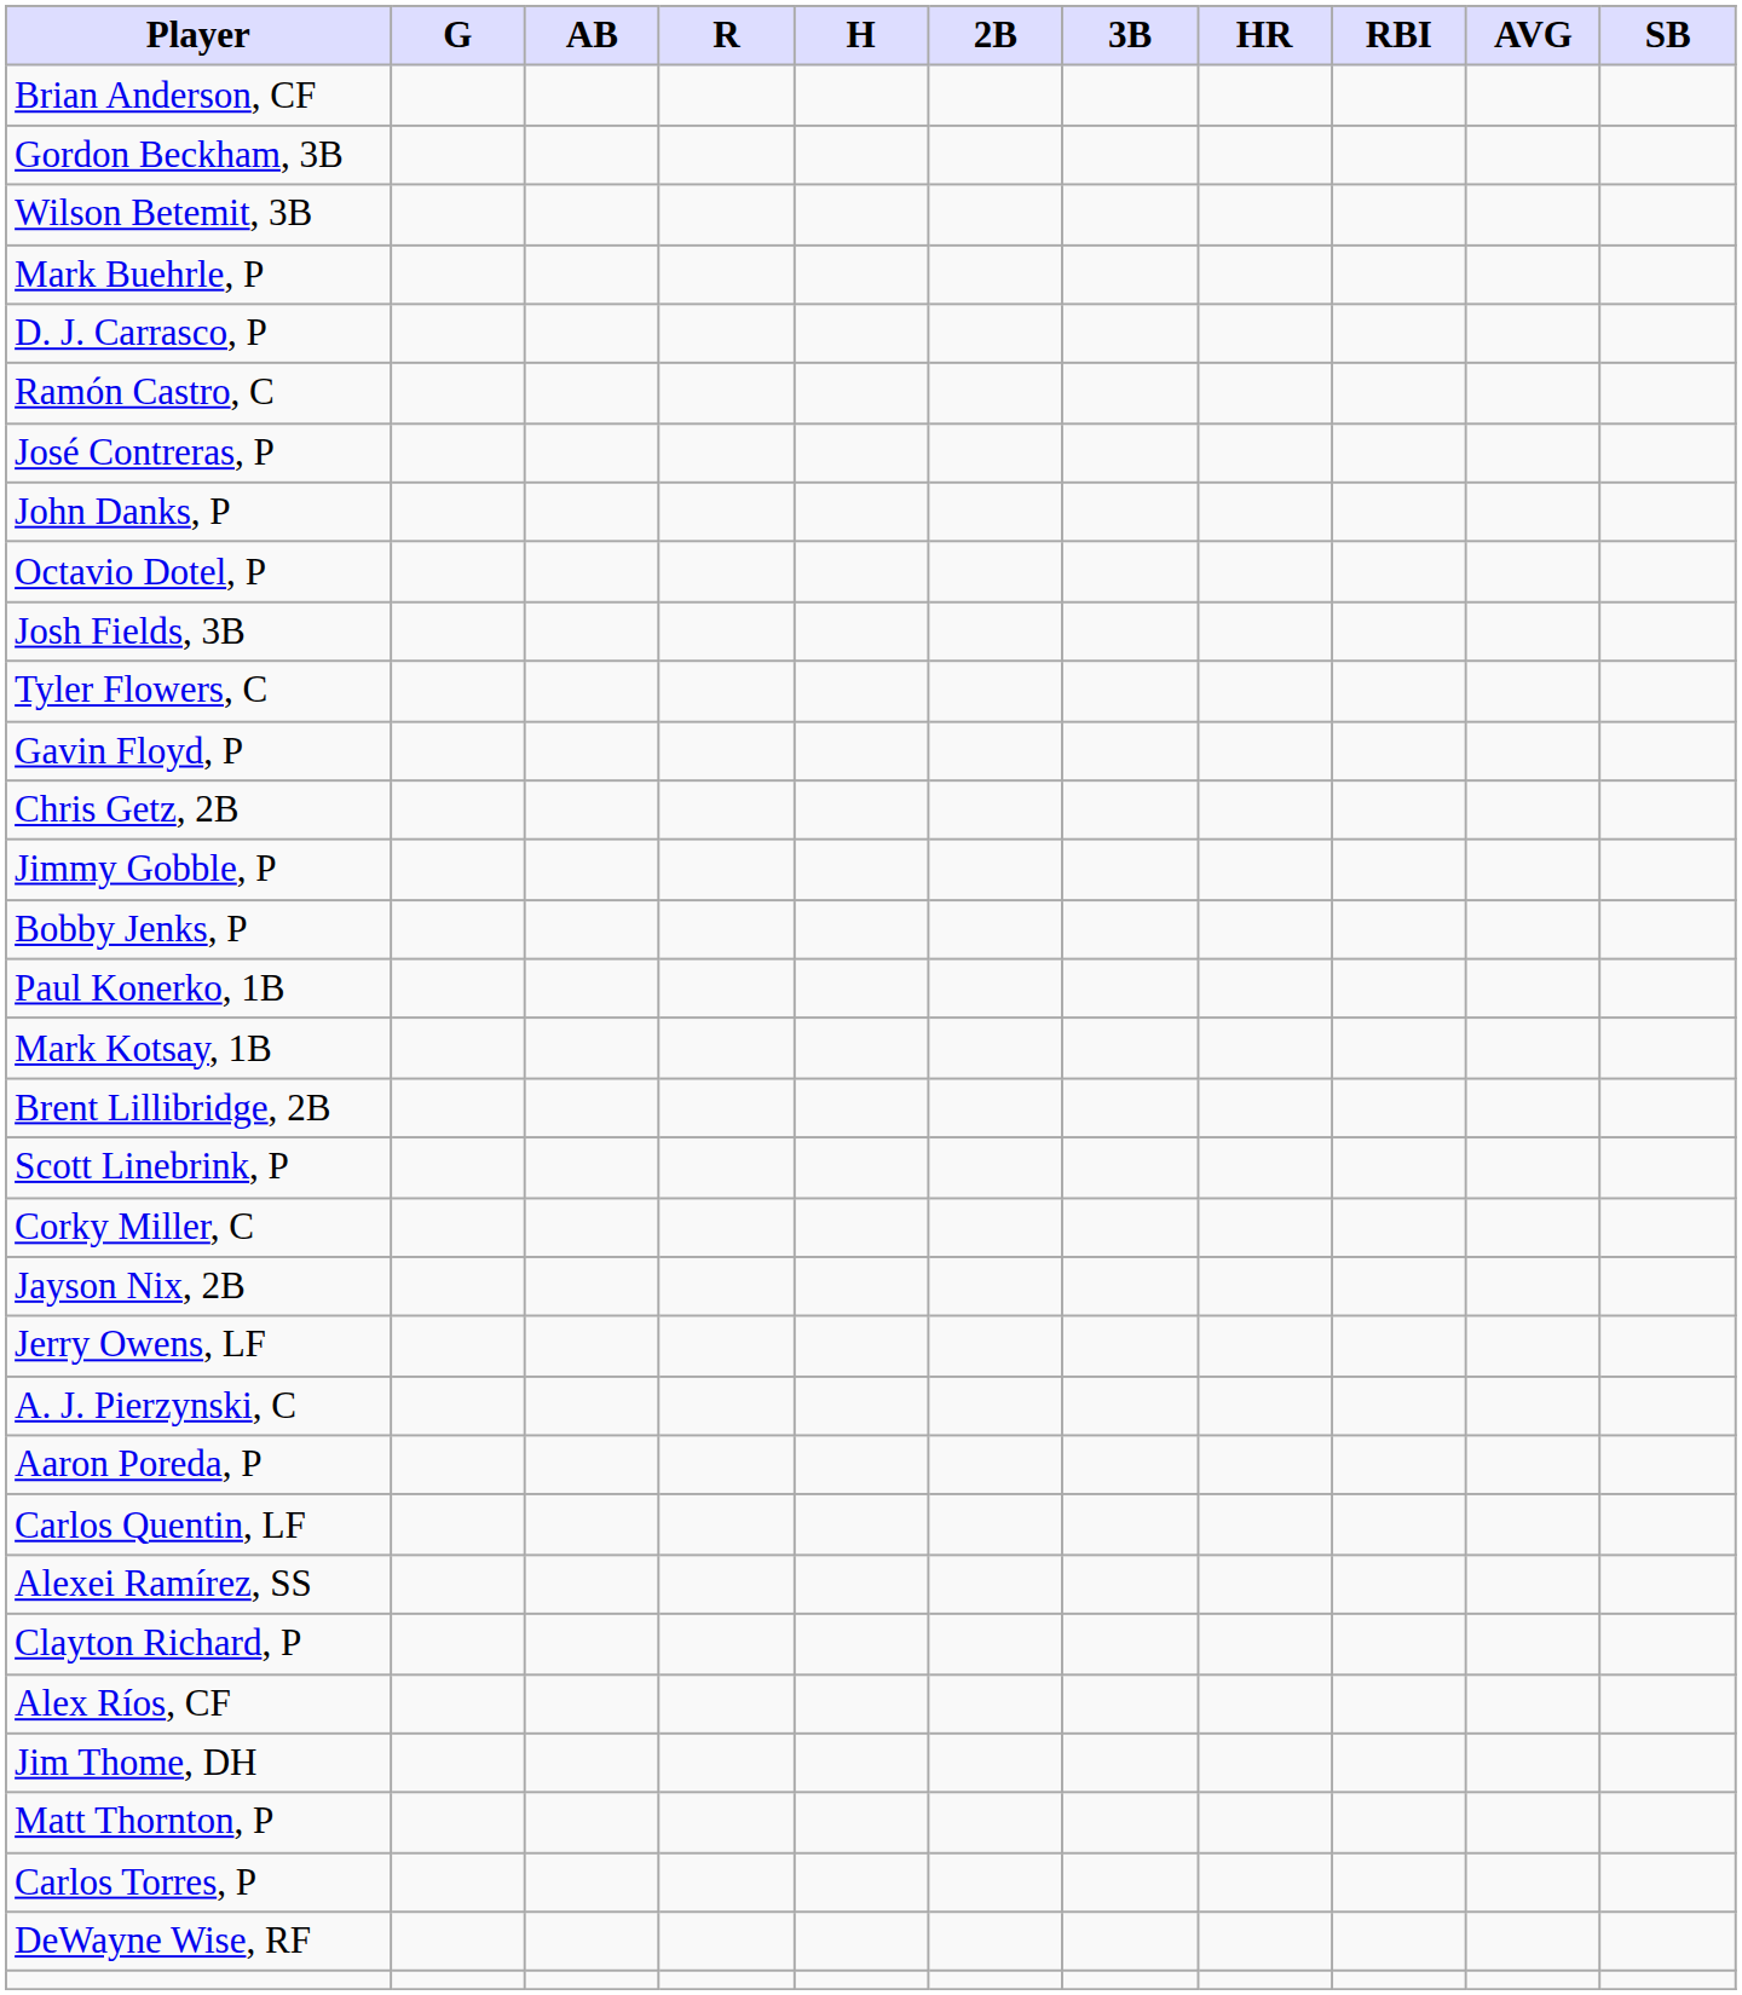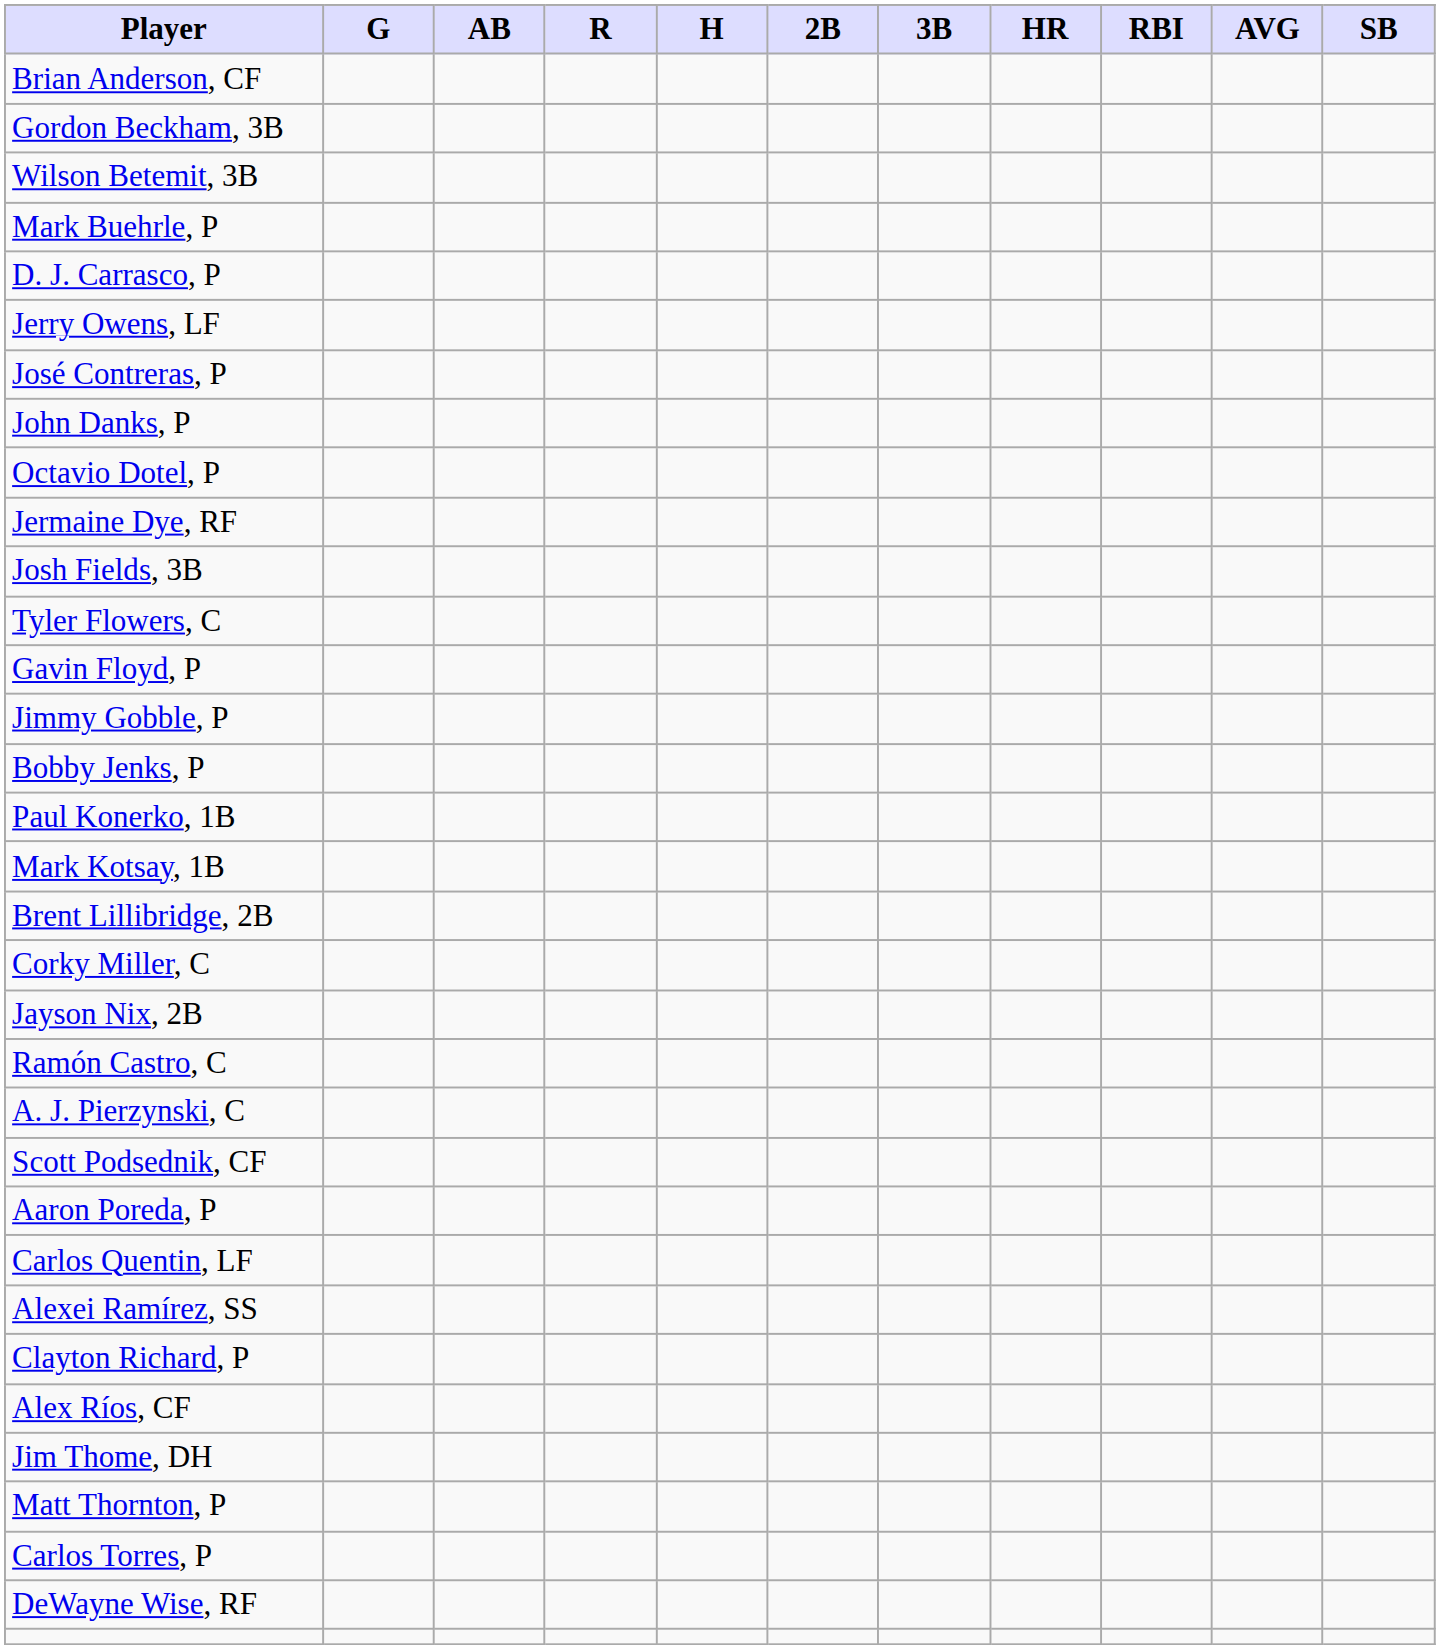 <table class="wikitable sortable">
 <tr>
 <th style="background:#ddf; width:20%;">Player</th>
 <th style="background:#ddf; width:7%;">G</th>
 <th style="background:#ddf; width:7%;">AB</th>
 <th style="background:#ddf; width:7%;">R</th>
 <th style="background:#ddf; width:7%;">H</th>
 <th style="background:#ddf; width:7%;">2B</th>
 <th style="background:#ddf; width:7%;">3B</th>
 <th style="background:#ddf; width:7%;">HR</th>
 <th style="background:#ddf; width:7%;">RBI</th>
 <th style="background:#ddf; width:7%;">AVG</th>
 <th style="background:#ddf; width:7%;">SB</th>
 </tr>
 <tr>
 <td><a href='#'>Brian Anderson</a>, CF</td>
 <td></td>
 <td></td>
 <td></td>
 <td></td>
 <td></td>
 <td></td>
 <td></td>
 <td></td>
 <td></td>
 <td></td>
 </tr>
 <tr>
 <td><a href='#'>Gordon Beckham</a>, 3B</td>
 <td></td>
 <td></td>
 <td></td>
 <td></td>
 <td></td>
 <td></td>
 <td></td>
 <td></td>
 <td></td>
 <td></td>
 </tr>
 <tr>
 <td><a href='#'>Wilson Betemit</a>, 3B</td>
 <td></td>
 <td></td>
 <td></td>
 <td></td>
 <td></td>
 <td></td>
 <td></td>
 <td></td>
 <td></td>
 <td></td>
 </tr>
 <tr>
 <td><a href='#'>Mark Buehrle</a>, P</td>
 <td></td>
 <td></td>
 <td></td>
 <td></td>
 <td></td>
 <td></td>
 <td></td>
 <td></td>
 <td></td>
 <td></td>
 </tr>
 <tr>
 <td><a href='#'>D. J. Carrasco</a>, P</td>
 <td></td>
 <td></td>
 <td></td>
 <td></td>
 <td></td>
 <td></td>
 <td></td>
 <td></td>
 <td></td>
 <td></td>
 </tr>
 <tr>
-<td><a href='#'>Ramón Castro</a>, C</td>
+<td><a href='#'>Jerry Owens</a>, LF</td>
 <td></td>
 <td></td>
 <td></td>
 <td></td>
 <td></td>
 <td></td>
 <td></td>
 <td></td>
 <td></td>
 <td></td>
 </tr>
 <tr>
 <td><a href='#'>José Contreras</a>, P</td>
 <td></td>
 <td></td>
 <td></td>
 <td></td>
 <td></td>
 <td></td>
 <td></td>
 <td></td>
 <td></td>
 <td></td>
 </tr>
 <tr>
 <td><a href='#'>John Danks</a>, P</td>
 <td></td>
 <td></td>
 <td></td>
 <td></td>
 <td></td>
 <td></td>
 <td></td>
 <td></td>
 <td></td>
 <td></td>
 </tr>
 <tr>
 <td><a href='#'>Octavio Dotel</a>, P</td>
 <td></td>
 <td></td>
 <td></td>
 <td></td>
 <td></td>
 <td></td>
 <td></td>
 <td></td>
 <td></td>
 <td></td>
 </tr>
 <tr>
+<td><a href='#'>Jermaine Dye</a>, RF</td>
+<td></td>
+<td></td>
+<td></td>
+<td></td>
+<td></td>
+<td></td>
+<td></td>
+<td></td>
+<td></td>
+<td></td>
+</tr>
+<tr>
 <td><a href='#'>Josh Fields</a>, 3B</td>
 <td></td>
 <td></td>
 <td></td>
 <td></td>
 <td></td>
 <td></td>
 <td></td>
 <td></td>
 <td></td>
 <td></td>
 </tr>
 <tr>
 <td><a href='#'>Tyler Flowers</a>, C</td>
 <td></td>
 <td></td>
 <td></td>
 <td></td>
 <td></td>
 <td></td>
 <td></td>
 <td></td>
 <td></td>
 <td></td>
 </tr>
 <tr>
 <td><a href='#'>Gavin Floyd</a>, P</td>
-<td></td>
-<td></td>
-<td></td>
-<td></td>
-<td></td>
-<td></td>
-<td></td>
-<td></td>
-<td></td>
-<td></td>
-</tr>
-<tr>
-<td><a href='#'>Chris Getz</a>, 2B</td>
 <td></td>
 <td></td>
 <td></td>
 <td></td>
 <td></td>
 <td></td>
 <td></td>
 <td></td>
 <td></td>
 <td></td>
 </tr>
 <tr>
 <td><a href='#'>Jimmy Gobble</a>, P</td>
 <td></td>
 <td></td>
 <td></td>
 <td></td>
 <td></td>
 <td></td>
 <td></td>
 <td></td>
 <td></td>
 <td></td>
 </tr>
 <tr>
 <td><a href='#'>Bobby Jenks</a>, P</td>
 <td></td>
 <td></td>
 <td></td>
 <td></td>
 <td></td>
 <td></td>
 <td></td>
 <td></td>
 <td></td>
 <td></td>
 </tr>
 <tr>
 <td><a href='#'>Paul Konerko</a>, 1B</td>
 <td></td>
 <td></td>
 <td></td>
 <td></td>
 <td></td>
 <td></td>
 <td></td>
 <td></td>
 <td></td>
 <td></td>
 </tr>
 <tr>
 <td><a href='#'>Mark Kotsay</a>, 1B</td>
 <td></td>
 <td></td>
 <td></td>
 <td></td>
 <td></td>
 <td></td>
 <td></td>
 <td></td>
 <td></td>
 <td></td>
 </tr>
 <tr>
 <td><a href='#'>Brent Lillibridge</a>, 2B</td>
 <td></td>
 <td></td>
 <td></td>
 <td></td>
 <td></td>
 <td></td>
 <td></td>
 <td></td>
 <td></td>
 <td></td>
 </tr>
 <tr>
-<td><a href='#'>Scott Linebrink</a>, P</td>
-<td></td>
-<td></td>
-<td></td>
-<td></td>
-<td></td>
-<td></td>
-<td></td>
-<td></td>
-<td></td>
-<td></td>
-</tr>
-<tr>
 <td><a href='#'>Corky Miller</a>, C</td>
 <td></td>
 <td></td>
 <td></td>
 <td></td>
 <td></td>
 <td></td>
 <td></td>
 <td></td>
 <td></td>
 <td></td>
 </tr>
 <tr>
 <td><a href='#'>Jayson Nix</a>, 2B</td>
 <td></td>
 <td></td>
 <td></td>
 <td></td>
 <td></td>
 <td></td>
 <td></td>
 <td></td>
 <td></td>
 <td></td>
 </tr>
 <tr>
-<td><a href='#'>Jerry Owens</a>, LF</td>
+<td><a href='#'>Ramón Castro</a>, C</td>
 <td></td>
 <td></td>
 <td></td>
 <td></td>
 <td></td>
 <td></td>
 <td></td>
 <td></td>
 <td></td>
 <td></td>
 </tr>
 <tr>
 <td><a href='#'>A. J. Pierzynski</a>, C</td>
+<td></td>
+<td></td>
+<td></td>
+<td></td>
+<td></td>
+<td></td>
+<td></td>
+<td></td>
+<td></td>
+<td></td>
+</tr>
+<tr>
+<td><a href='#'>Scott Podsednik</a>, CF</td>
 <td></td>
 <td></td>
 <td></td>
 <td></td>
 <td></td>
 <td></td>
 <td></td>
 <td></td>
 <td></td>
 <td></td>
 </tr>
 <tr>
 <td><a href='#'>Aaron Poreda</a>, P</td>
 <td></td>
 <td></td>
 <td></td>
 <td></td>
 <td></td>
 <td></td>
 <td></td>
 <td></td>
 <td></td>
 <td></td>
 </tr>
 <tr>
 <td><a href='#'>Carlos Quentin</a>, LF</td>
 <td></td>
 <td></td>
 <td></td>
 <td></td>
 <td></td>
 <td></td>
 <td></td>
 <td></td>
 <td></td>
 <td></td>
 </tr>
 <tr>
 <td><a href='#'>Alexei Ramírez</a>, SS</td>
 <td></td>
 <td></td>
 <td></td>
 <td></td>
 <td></td>
 <td></td>
 <td></td>
 <td></td>
 <td></td>
 <td></td>
 </tr>
 <tr>
 <td><a href='#'>Clayton Richard</a>, P</td>
 <td></td>
 <td></td>
 <td></td>
 <td></td>
 <td></td>
 <td></td>
 <td></td>
 <td></td>
 <td></td>
 <td></td>
 </tr>
 <tr>
 <td><a href='#'>Alex Ríos</a>, CF</td>
 <td></td>
 <td></td>
 <td></td>
 <td></td>
 <td></td>
 <td></td>
 <td></td>
 <td></td>
 <td></td>
 <td></td>
 </tr>
 <tr>
 <td><a href='#'>Jim Thome</a>, DH</td>
 <td></td>
 <td></td>
 <td></td>
 <td></td>
 <td></td>
 <td></td>
 <td></td>
 <td></td>
 <td></td>
 <td></td>
 </tr>
 <tr>
 <td><a href='#'>Matt Thornton</a>, P</td>
 <td></td>
 <td></td>
 <td></td>
 <td></td>
 <td></td>
 <td></td>
 <td></td>
 <td></td>
 <td></td>
 <td></td>
 </tr>
 <tr>
 <td><a href='#'>Carlos Torres</a>, P</td>
 <td></td>
 <td></td>
 <td></td>
 <td></td>
 <td></td>
 <td></td>
 <td></td>
 <td></td>
 <td></td>
 <td></td>
 </tr>
 <tr>
 <td><a href='#'>DeWayne Wise</a>, RF</td>
 <td></td>
 <td></td>
 <td></td>
 <td></td>
 <td></td>
 <td></td>
 <td></td>
 <td></td>
 <td></td>
 <td></td>
 </tr>
 <tr class="sortbottom">
 <td></td>
 <td></td>
 <td></td>
 <td></td>
 <td></td>
 <td></td>
 <td></td>
 <td></td>
 <td></td>
 <td></td>
 <td></td>
 </tr>
 </table>
